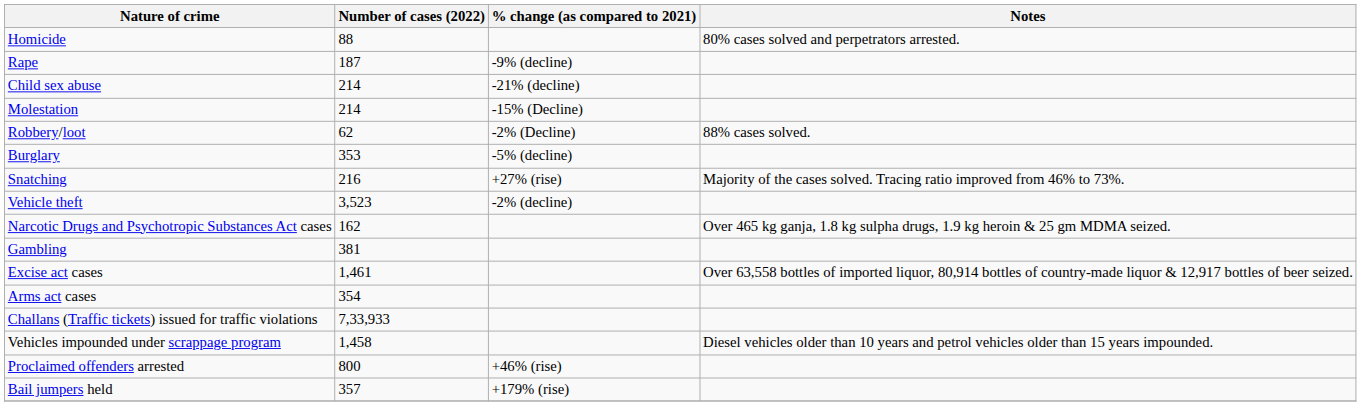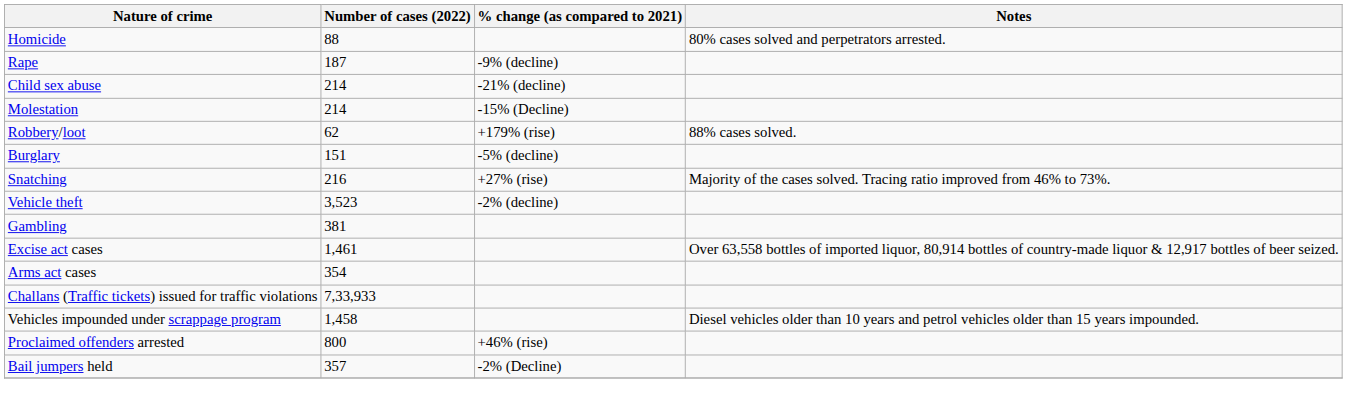 <table class="wikitable sortable">
 <tr>
 <th>Nature of crime</th>
 <th>Number of cases (2022)</th>
 <th>% change (as compared to 2021)</th>
 <th class="sortable">Notes</th>
 </tr>
 <tr>
 <td><a href='#'>Homicide</a></td>
 <td>88</td>
 <td></td>
 <td>80% cases solved and perpetrators arrested.</td>
 </tr>
 <tr>
 <td><a href='#'>Rape</a></td>
 <td>187</td>
 <td>-9% (decline)</td>
 <td></td>
 </tr>
 <tr>
 <td><a href='#'>Child sex abuse</a></td>
 <td>214</td>
 <td>-21% (decline)</td>
 <td></td>
 </tr>
 <tr>
 <td><a href='#'>Molestation</a></td>
 <td>214</td>
 <td>-15% (Decline)</td>
 <td></td>
 </tr>
 <tr>
 <td><a href='#'>Robbery</a>/<a href='#'>loot</a></td>
 <td>62</td>
-<td>-2% (Decline)</td>
+<td>+179% (rise)</td>
 <td>88% cases solved.</td>
 </tr>
 <tr>
 <td><a href='#'>Burglary</a></td>
-<td>353</td>
+<td>151</td>
 <td>-5% (decline)</td>
 <td></td>
 </tr>
 <tr>
 <td><a href='#'>Snatching</a></td>
 <td>216</td>
 <td>+27% (rise)</td>
 <td>Majority of the cases solved. Tracing ratio improved from 46% to 73%.</td>
 </tr>
 <tr>
 <td><a href='#'>Vehicle theft</a></td>
 <td>3,523</td>
 <td>-2% (decline)</td>
 <td></td>
-</tr>
-<tr>
-<td><a href='#'>Narcotic Drugs and Psychotropic Substances Act</a> cases</td>
-<td>162</td>
-<td></td>
-<td>Over 465 kg ganja, 1.8 kg sulpha drugs, 1.9 kg heroin & 25 gm MDMA seized.</td>
 </tr>
 <tr>
 <td><a href='#'>Gambling</a></td>
 <td>381</td>
 <td></td>
 <td></td>
 </tr>
 <tr>
 <td><a href='#'>Excise act</a> cases</td>
 <td>1,461</td>
 <td></td>
 <td>Over 63,558 bottles of imported liquor, 80,914 bottles of country-made liquor & 12,917 bottles of beer seized.</td>
 </tr>
 <tr>
 <td><a href='#'>Arms act</a> cases</td>
 <td>354</td>
 <td></td>
 <td></td>
 </tr>
 <tr>
 <td><a href='#'>Challans</a> (<a href='#'>Traffic tickets</a>) issued for traffic violations</td>
 <td>7,33,933</td>
 <td></td>
 <td></td>
 </tr>
 <tr>
 <td>Vehicles impounded under <a href='#'>scrappage program</a></td>
 <td>1,458</td>
 <td></td>
 <td>Diesel vehicles older than 10 years and petrol vehicles older than 15 years impounded.</td>
 </tr>
 <tr>
 <td><a href='#'>Proclaimed offenders</a> arrested</td>
 <td>800</td>
 <td>+46% (rise)</td>
 <td></td>
 </tr>
 <tr>
 <td><a href='#'>Bail jumpers</a> held</td>
 <td>357</td>
-<td>+179% (rise)</td>
+<td>-2% (Decline)</td>
 <td></td>
 </tr>
 <tr>
 </tr>
 </table>
